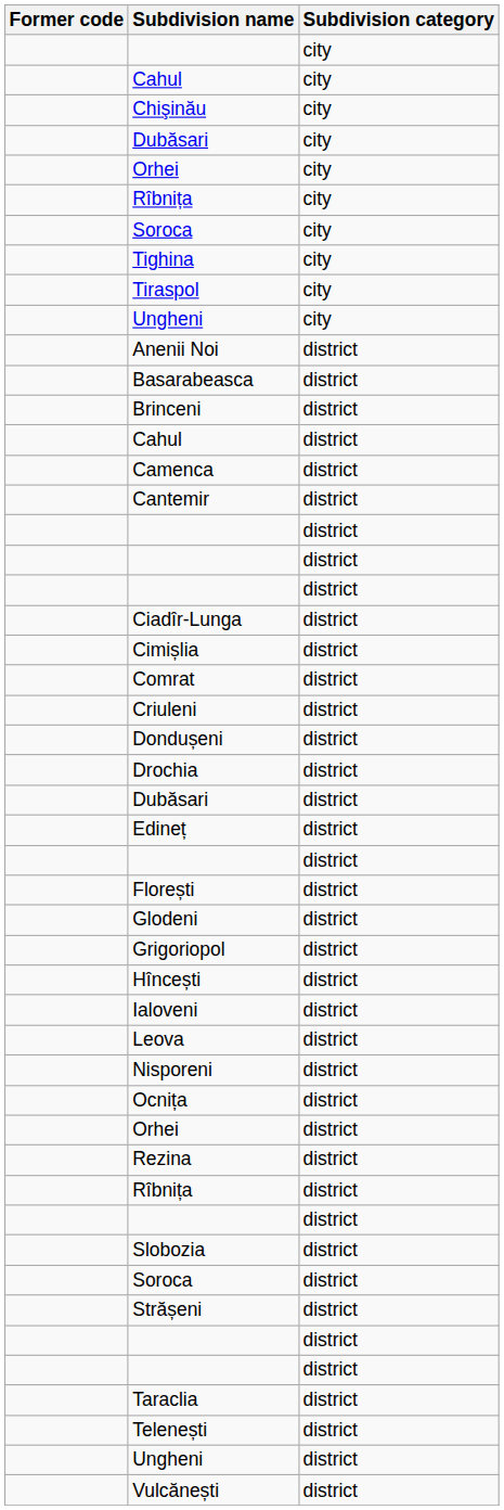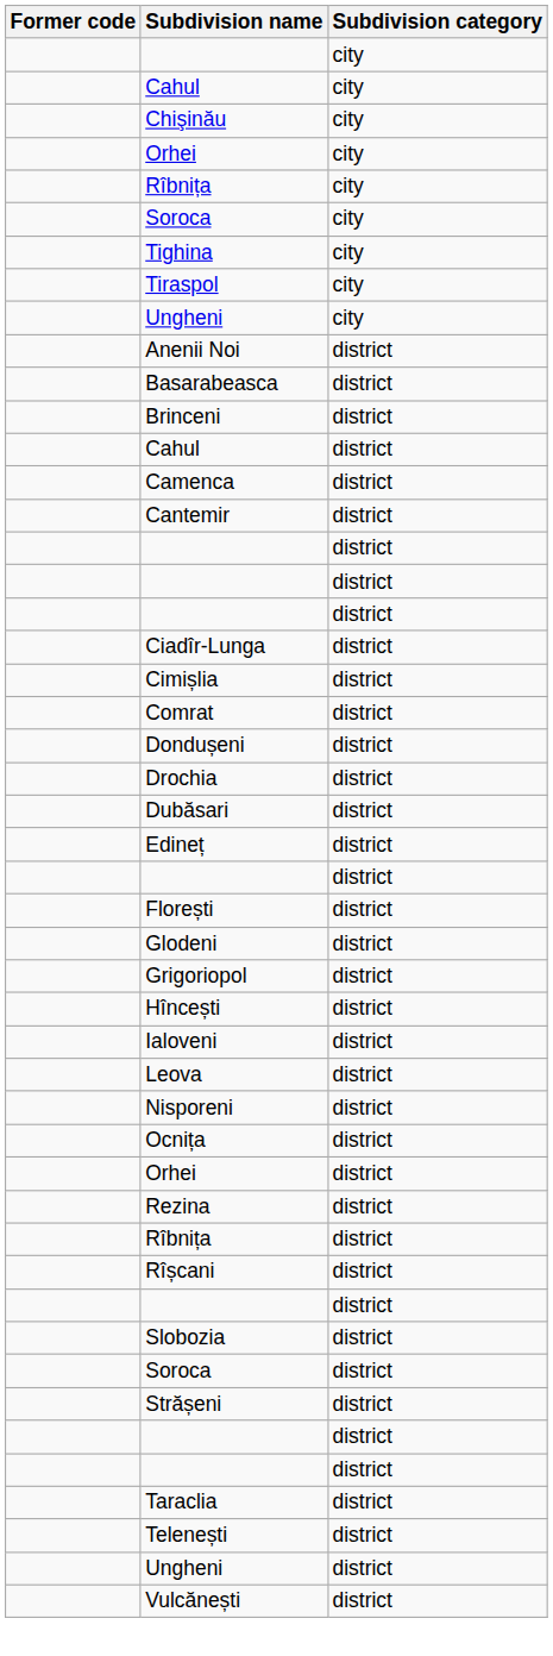 <table class="wikitable sortable mw-collapsible">
 <tr>
 <th>Former code</th>
 <th>Subdivision name</th>
 <th>Subdivision category</th>
 </tr>
 <tr>
 <td></td>
 <td></td>
 <td>city</td>
 </tr>
 <tr>
 <td></td>
 <td><a href='#'>Cahul</a></td>
 <td>city</td>
 </tr>
 <tr>
 <td></td>
 <td><a href='#'>Chişinău</a></td>
-<td>city</td>
-</tr>
-<tr>
-<td></td>
-<td><a href='#'>Dubăsari</a></td>
 <td>city</td>
 </tr>
 <tr>
 <td></td>
 <td><a href='#'>Orhei</a></td>
 <td>city</td>
 </tr>
 <tr>
 <td></td>
 <td><a href='#'>Rîbnița</a></td>
 <td>city</td>
 </tr>
 <tr>
 <td></td>
 <td><a href='#'>Soroca</a></td>
 <td>city</td>
 </tr>
 <tr>
 <td></td>
 <td><a href='#'>Tighina</a></td>
 <td>city</td>
 </tr>
 <tr>
 <td></td>
 <td><a href='#'>Tiraspol</a></td>
 <td>city</td>
 </tr>
 <tr>
 <td></td>
 <td><a href='#'>Ungheni</a></td>
 <td>city</td>
 </tr>
 <tr>
 <td></td>
 <td>Anenii Noi</td>
 <td>district</td>
 </tr>
 <tr>
 <td></td>
 <td>Basarabeasca</td>
 <td>district</td>
 </tr>
 <tr>
 <td></td>
 <td>Brinceni</td>
 <td>district</td>
 </tr>
 <tr>
 <td></td>
 <td>Cahul</td>
 <td>district</td>
 </tr>
 <tr>
 <td></td>
 <td>Camenca</td>
 <td>district</td>
 </tr>
 <tr>
 <td></td>
 <td>Cantemir</td>
 <td>district</td>
 </tr>
 <tr>
 <td></td>
 <td></td>
 <td>district</td>
 </tr>
 <tr>
 <td></td>
 <td></td>
 <td>district</td>
 </tr>
 <tr>
 <td></td>
 <td></td>
 <td>district</td>
 </tr>
 <tr>
 <td></td>
 <td>Ciadîr-Lunga</td>
 <td>district</td>
 </tr>
 <tr>
 <td></td>
 <td>Cimișlia</td>
 <td>district</td>
 </tr>
 <tr>
 <td></td>
 <td>Comrat</td>
 <td>district</td>
 </tr>
 <tr>
 <td></td>
-<td>Criuleni</td>
-<td>district</td>
-</tr>
-<tr>
-<td></td>
 <td>Dondușeni</td>
 <td>district</td>
 </tr>
 <tr>
 <td></td>
 <td>Drochia</td>
 <td>district</td>
 </tr>
 <tr>
 <td></td>
 <td>Dubăsari</td>
 <td>district</td>
 </tr>
 <tr>
 <td></td>
 <td>Edineț</td>
 <td>district</td>
 </tr>
 <tr>
 <td></td>
 <td></td>
 <td>district</td>
 </tr>
 <tr>
 <td></td>
 <td>Florești</td>
 <td>district</td>
 </tr>
 <tr>
 <td></td>
 <td>Glodeni</td>
 <td>district</td>
 </tr>
 <tr>
 <td></td>
 <td>Grigoriopol</td>
 <td>district</td>
 </tr>
 <tr>
 <td></td>
 <td>Hîncești</td>
 <td>district</td>
 </tr>
 <tr>
 <td></td>
 <td>Ialoveni</td>
 <td>district</td>
 </tr>
 <tr>
 <td></td>
 <td>Leova</td>
 <td>district</td>
 </tr>
 <tr>
 <td></td>
 <td>Nisporeni</td>
 <td>district</td>
 </tr>
 <tr>
 <td></td>
 <td>Ocnița</td>
 <td>district</td>
 </tr>
 <tr>
 <td></td>
 <td>Orhei</td>
 <td>district</td>
 </tr>
 <tr>
 <td></td>
 <td>Rezina</td>
 <td>district</td>
 </tr>
 <tr>
 <td></td>
 <td>Rîbnița</td>
 <td>district</td>
 </tr>
 <tr>
 <td></td>
+<td>Rîșcani</td>
+<td>district</td>
+</tr>
+<tr>
+<td></td>
 <td></td>
 <td>district</td>
 </tr>
 <tr>
 <td></td>
 <td>Slobozia</td>
 <td>district</td>
 </tr>
 <tr>
 <td></td>
 <td>Soroca</td>
 <td>district</td>
 </tr>
 <tr>
 <td></td>
 <td>Strășeni</td>
 <td>district</td>
 </tr>
 <tr>
 <td></td>
 <td></td>
 <td>district</td>
 </tr>
 <tr>
 <td></td>
 <td></td>
 <td>district</td>
 </tr>
 <tr>
 <td></td>
 <td>Taraclia</td>
 <td>district</td>
 </tr>
 <tr>
 <td></td>
 <td>Telenești</td>
 <td>district</td>
 </tr>
 <tr>
 <td></td>
 <td>Ungheni</td>
 <td>district</td>
 </tr>
 <tr>
 <td></td>
 <td>Vulcănești</td>
 <td>district</td>
 </tr>
 </table>
